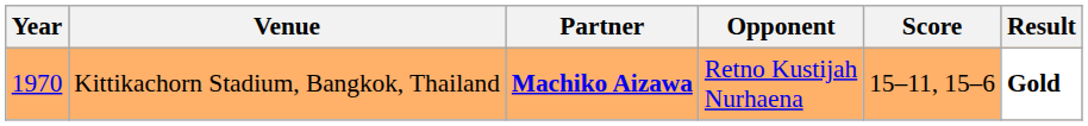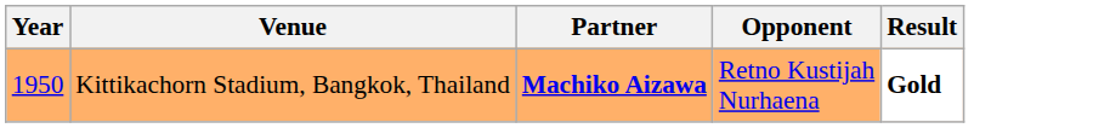 <table class="sortable wikitable" style="font-size: 90%;">
 <tr>
 <th>Year</th>
 <th>Venue</th>
 <th>Partner</th>
 <th>Opponent</th>
-<th>Score</th>
 <th>Result</th>
 </tr>
 <tr style="background:#FFB069">
-<td align="center"><a href='#'>1970</a></td>
+<td align="center"><a href='#'>1950</a></td>
 <td align="left">Kittikachorn Stadium, Bangkok, Thailand</td>
 <td align="left"><strong> <a href='#'>Machiko Aizawa</a></strong></td>
 <td align="left"> <a href='#'>Retno Kustijah</a><br> <a href='#'>Nurhaena</a></td>
-<td align="left">15–11, 15–6</td>
 <td style="text-align:left; background:white"> <strong>Gold</strong></td>
 </tr>
 </table>
